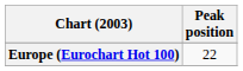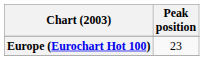 <table class="wikitable sortable plainrowheaders" style="text-align:center">
 <tr>
 <th scope="col">Chart (2003)</th>
 <th scope="col">Peak<br>position</th>
 </tr>
 <tr>
 </tr>
 <tr>
 </tr>
 <tr>
 </tr>
 <tr>
 <th scope="row">Europe (<a href='#'>Eurochart Hot 100</a>)</th>
-<td>22</td>
+<td>23</td>
 </tr>
 <tr>
 </tr>
 <tr>
 </tr>
 <tr>
 </tr>
 <tr>
 </tr>
 <tr>
 </tr>
 <tr>
 </tr>
 <tr>
 </tr>
 </table>
